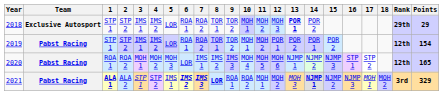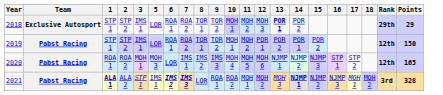 <table class="wikitable" style="text-align:center; font-size:85%">
 <tr>
 <th>Year</th>
 <th>Team</th>
 <th>1</th>
 <th>2</th>
 <th>3</th>
-<th>4</th>
 <th>5</th>
 <th>6</th>
 <th>7</th>
 <th>8</th>
 <th>9</th>
 <th>10</th>
 <th>11</th>
 <th>12</th>
 <th>13</th>
 <th>14</th>
 <th>15</th>
 <th>16</th>
 <th>17</th>
 <th>18</th>
 <th>Rank</th>
 <th>Points</th>
 </tr>
 <tr>
 <td><a href='#'>2018</a></td>
 <th nowrap>Exclusive Autosport</th>
 <td style="background:#;"><a href='#'>STP<br>1</a><br></td>
 <td style="background:#;"><a href='#'>STP<br>2</a><br></td>
 <td style="background:#;"><a href='#'>IMS<br>1</a><br></td>
-<td style="background:#;"><a href='#'>IMS<br>2</a><br></td>
 <td style="background:#;"><a href='#'>LOR</a><br></td>
 <td style="background:#;"><a href='#'>ROA<br>1</a><br></td>
 <td style="background:#;"><a href='#'>ROA<br>2</a><br></td>
 <td style="background:#;"><a href='#'>TOR<br>1</a><br></td>
 <td style="background:#;"><a href='#'>TOR<br>2</a><br></td>
 <td style="background:#CFCFFF;"><a href='#'>MOH<br>1</a><br></td>
 <td style="background:#CFEAFF;"><a href='#'>MOH<br>2</a><br></td>
 <td style="background:#CFEAFF;"><a href='#'>MOH<br>3</a><br></td>
 <td style="background:#;"><strong><a href='#'>POR<br>1</a><br></strong></td>
 <td style="background:#;"><a href='#'>POR<br>2</a><br></td>
 <td></td>
 <td></td>
 <td></td>
 <td></td>
 <th style="background:#CFCFFF;">29th</th>
 <th style="background:#CFCFFF;">29</th>
 </tr>
 <tr>
 <td><a href='#'>2019</a></td>
 <th nowrap><a href='#'>Pabst Racing</a></th>
 <td style="background:#CFEAFF;"><a href='#'>STP<br>1</a><br></td>
 <td style="background:#CFCFFF;"><a href='#'>STP<br>2</a><br></td>
 <td style="background:#CFCFFF;"><a href='#'>IMS<br>1</a><br></td>
-<td style="background:#CFCFFF;"><a href='#'>IMS<br>2</a><br></td>
 <td style="background:#CFCFFF;"><a href='#'>LOR</a><br></td>
 <td style="background:#CFEAFF;"><a href='#'>ROA<br>1</a><br></td>
 <td style="background:#CFCFFF;"><a href='#'>ROA<br>2</a><br></td>
 <td style="background:#CFCFFF;"><a href='#'>TOR<br>1</a><br></td>
 <td style="background:#CFEAFF;"><a href='#'>TOR<br>2</a><br></td>
 <td style="background:#CFEAFF;"><a href='#'>MOH<br>1</a><br></td>
 <td style="background:#CFCFFF;"><a href='#'>MOH<br>2</a><br></td>
 <td style="background:#CFCFFF;"><a href='#'>POR<br>1</a><br></td>
 <td style="background:#CFCFFF;"><a href='#'>POR<br>2</a><br></td>
 <td style="background:#CFCFFF;"><a href='#'>POR<br>1</a><br></td>
 <td style="background:#CFEAFF;"><a href='#'>POR<br>2</a><br></td>
 <td></td>
 <td></td>
 <td></td>
 <th style="background:#CFCFFF;">12th</th>
-<th style="background:#CFCFFF;">154</th>
+<th style="background:#CFCFFF;">150</th>
 </tr>
 <tr>
 <td><a href='#'>2020</a></td>
 <th nowrap><a href='#'>Pabst Racing</a></th>
 <td style="background:#CFEAFF;"><a href='#'>ROA<br>1</a><br></td>
 <td style="background:#CFEAFF;"><a href='#'>ROA<br>2</a><br></td>
 <td style="background:#EFCFFF;"><a href='#'>MOH<br>1</a><br></td>
-<td style="background:#CFEAFF;"><a href='#'>MOH<br>2</a><br></td>
 <td style="background:#CFEAFF;"><a href='#'>MOH<br>3</a><br></td>
 <td style="background:#CFEAFF;"><a href='#'>LOR</a><br></td>
 <td style="background:#CFEAFF;"><a href='#'>IMS<br>1</a><br></td>
 <td style="background:#CFEAFF;"><a href='#'>IMS<br>2</a><br></td>
 <td style="background:#CFCFFF;"><a href='#'>IMS<br>3</a><br></td>
 <td style="background:#CFEAFF;"><a href='#'>MOH<br>4</a><br></td>
 <td style="background:#CFCFFF;"><a href='#'>MOH<br>5</a><br></td>
 <td style="background:#CFCFFF;"><a href='#'>MOH<br>6</a><br></td>
 <td style="background:#CFEAFF;"><a href='#'>NJMP<br>1</a><br></td>
 <td style="background:#DFFFDF;"><a href='#'>NJMP<br>2</a><br></td>
 <td style="background:#CFCFFF;"><a href='#'>NJMP<br>3</a><br></td>
 <td style="background:#EFCFFF;"><a href='#'>STP<br>1</a><br></td>
 <td style="background:#FFFFFF;"><a href='#'>STP<br>2</a><br></td>
 <td></td>
 <th style="background:#CFCFFF;">12th</th>
 <th style="background:#CFCFFF;">165</th>
 </tr>
 <tr>
 <td><a href='#'>2021</a></td>
 <th nowrap><a href='#'>Pabst Racing</a></th>
 <td style="background:#FFFFBF;"><strong><a href='#'>ALA<br>1</a></strong><br></td>
 <td style="background:#CFEAFF;"><a href='#'>ALA<br>2</a><br></td>
 <td style="background:#FFDF9F;"><em><a href='#'>STP<br>1</a></em><br></td>
-<td style="background:#EFCFFF;"><a href='#'>STP<br>2</a><br></td>
 <td style="background:#FFFFBF;"><a href='#'>IMS<br>1</a><br></td>
 <td style="background:#FFFFBF;"><strong><em><a href='#'>IMS<br>2</a></em></strong><br></td>
 <td style="background:#FFDF9F;"><strong><em><a href='#'>IMS<br>3</a></em></strong><br></td>
-<td style="background:#CFEAFF;"><strong><a href='#'>LOR</a><br></strong></td>
+<td style="background:#CFEAFF;"><a href='#'>LOR</a><br></td>
 <td style="background:#CFEAFF;"><a href='#'>ROA<br>1</a><br></td>
 <td style="background:#CFEAFF;"><a href='#'>ROA<br>2</a><br></td>
 <td style="background:#CFEAFF;"><a href='#'>MOH<br>1</a><br></td>
 <td style="background:#CFCFFF;"><a href='#'>MOH<br>2</a><br></td>
 <td style="background:#FFDF9F;"><em><a href='#'>MOH<br>3</a></em><br></td>
 <td style="background:#DFDFDF;"><strong><a href='#'>NJMP<br>1</a></strong><br></td>
 <td style="background:#CFCFFF;"><a href='#'>NJMP<br>2</a><br></td>
 <td style="background:#FFDF9F;"><a href='#'>NJMP<br>3</a><br></td>
 <td style="background:#FFFFBF;"><em><a href='#'>MOH<br>1</a></em><br></td>
 <td style="background:#CFCFFF;"><a href='#'>MOH<br>2</a><br></td>
 <th style="background:#FFDF9F;">3rd</th>
-<th style="background:#FFDF9F;">329</th>
+<th style="background:#FFDF9F;">328</th>
 </tr>
 </table>
